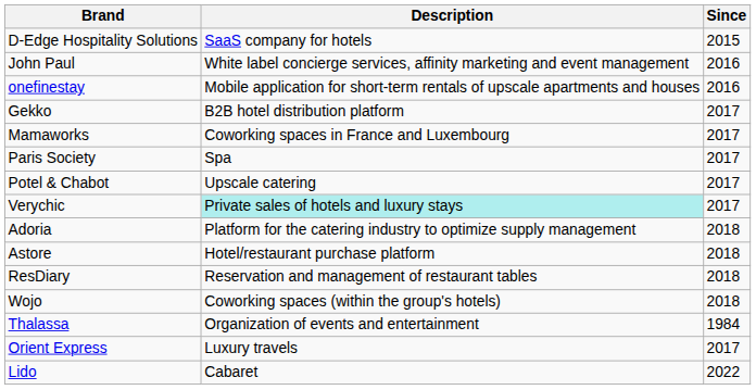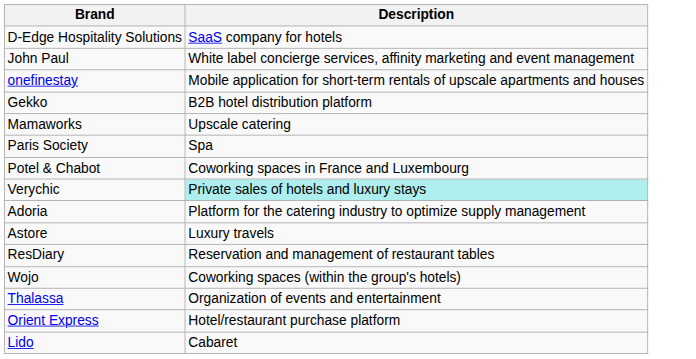 <table class="wikitable sortable plainrowheaders">
 <tr>
 <th>Brand</th>
 <th>Description</th>
-<th>Since</th>
 </tr>
 <tr>
 <td>D-Edge Hospitality Solutions</td>
 <td><a href='#'>SaaS</a> company for hotels</td>
-<td>2015</td>
 </tr>
 <tr>
 <td>John Paul</td>
 <td>White label concierge services, affinity marketing and event management</td>
-<td>2016</td>
 </tr>
 <tr>
 <td><a href='#'>onefinestay</a></td>
 <td>Mobile application for short-term rentals of upscale apartments and houses</td>
-<td>2016</td>
 </tr>
 <tr>
 <td>Gekko</td>
 <td>B2B hotel distribution platform</td>
-<td>2017</td>
 </tr>
 <tr>
 <td>Mamaworks</td>
-<td>Coworking spaces in France and Luxembourg</td>
-<td>2017</td>
+<td>Upscale catering</td>
 </tr>
 <tr>
 <td>Paris Society</td>
 <td>Spa</td>
-<td>2017</td>
 </tr>
 <tr>
 <td>Potel & Chabot</td>
-<td>Upscale catering</td>
-<td>2017</td>
+<td>Coworking spaces in France and Luxembourg</td>
 </tr>
 <tr>
 <td>Verychic</td>
 <td style="background: paleturquoise;">Private sales of hotels and luxury stays</td>
-<td>2017</td>
 </tr>
 <tr>
 <td>Adoria</td>
 <td>Platform for the catering industry to optimize supply management</td>
-<td>2018</td>
 </tr>
 <tr>
 <td>Astore</td>
-<td>Hotel/restaurant purchase platform</td>
-<td>2018</td>
+<td>Luxury travels</td>
 </tr>
 <tr>
 <td>ResDiary</td>
 <td>Reservation and management of restaurant tables</td>
-<td>2018</td>
 </tr>
 <tr>
 <td>Wojo</td>
 <td>Coworking spaces (within the group's hotels)</td>
-<td>2018</td>
 </tr>
 <tr>
 <td><a href='#'>Thalassa</a></td>
 <td>Organization of events and entertainment</td>
-<td>1984</td>
 </tr>
 <tr>
 <td><a href='#'>Orient Express</a></td>
-<td>Luxury travels</td>
-<td>2017</td>
+<td>Hotel/restaurant purchase platform</td>
 </tr>
 <tr>
 <td><a href='#'>Lido</a></td>
 <td>Cabaret</td>
-<td>2022</td>
 </tr>
 </table>
